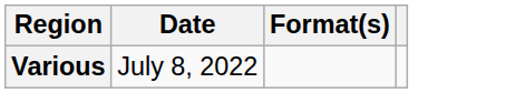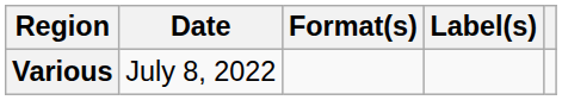 <table class="wikitable plainrowheaders">
 <tr>
 <th scope="col">Region</th>
 <th scope="col">Date</th>
 <th scope="col">Format(s)</th>
+<th scope="col">Label(s)</th>
 <th scope="col"></th>
 </tr>
 <tr>
 <th scope="row">Various</th>
 <td>July 8, 2022</td>
 <td></td>
+<td></td>
 <td style="text-align:center"></td>
 </tr>
 </table>
